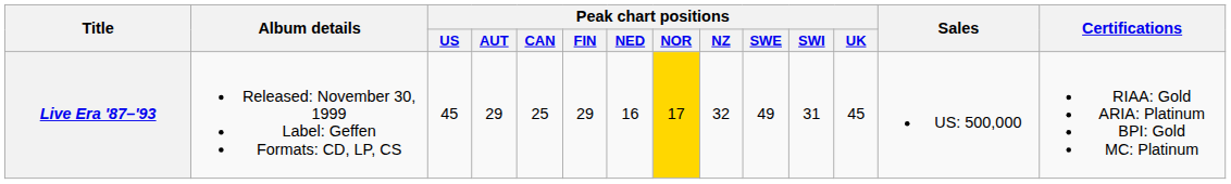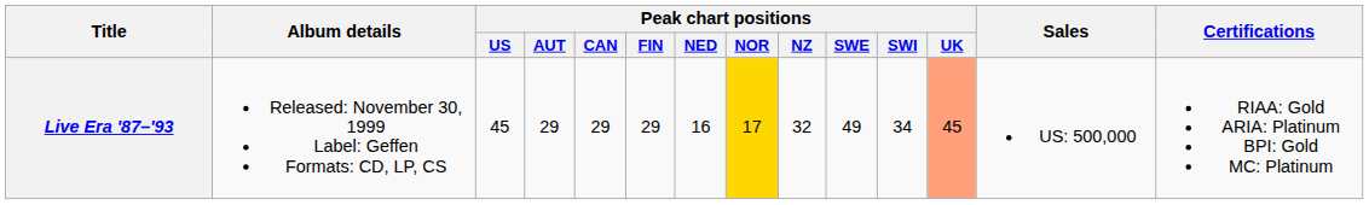 <table class="wikitable plainrowheaders" style="text-align:center;">
 <tr>
 <th scope="col" rowspan="2" style="width:14em;">Title</th>
 <th scope="col" rowspan="2" style="width:17em;">Album details</th>
 <th scope="col" colspan="10">Peak chart positions</th>
 <th scope="col" rowspan="2" style="width:11em;">Sales</th>
 <th scope="col" rowspan="2" style="width:13em;"><a href='#'>Certifications</a></th>
 </tr>
 <tr>
 <th scope="col" style="width:3em;font-size:90%;"><a href='#'>US</a><br></th>
 <th scope="col" style="width:3em;font-size:90%;"><a href='#'>AUT</a><br></th>
 <th scope="col" style="width:3em;font-size:90%;"><a href='#'>CAN</a><br></th>
 <th scope="col" style="width:3em;font-size:90%;"><a href='#'>FIN</a><br></th>
 <th scope="col" style="width:3em;font-size:90%;"><a href='#'>NED</a><br></th>
 <th scope="col" style="width:3em;font-size:90%;"><a href='#'>NOR</a><br></th>
 <th scope="col" style="width:3em;font-size:90%;"><a href='#'>NZ</a><br></th>
 <th scope="col" style="width:3em;font-size:90%;"><a href='#'>SWE</a><br></th>
 <th scope="col" style="width:3em;font-size:90%;"><a href='#'>SWI</a><br></th>
 <th scope="col" style="width:3em;font-size:90%;"><a href='#'>UK</a><br></th>
 </tr>
 <tr>
 <th scope="row"><em><a href='#'>Live Era '87–'93</a></em></th>
 <td><br><ul><li>Released: November 30, 1999</li><li>Label: Geffen</li><li>Formats: CD, LP, CS</li></ul></td>
 <td>45</td>
 <td>29</td>
-<td>25</td>
+<td>29</td>
 <td>29</td>
 <td>16</td>
 <td style="background: gold;">17</td>
 <td>32</td>
 <td>49</td>
-<td>31</td>
-<td>45</td>
+<td>34</td>
+<td style="background: lightsalmon;">45</td>
 <td><br><ul><li>US: 500,000</li></ul></td>
 <td><br><ul><li>RIAA: Gold</li><li>ARIA: Platinum</li><li>BPI: Gold</li><li>MC: Platinum</li></ul></td>
 </tr>
 </table>
